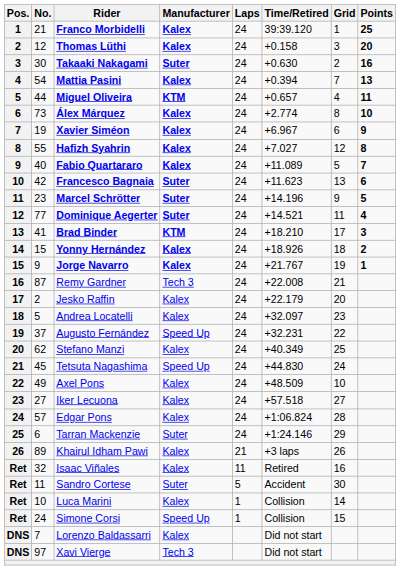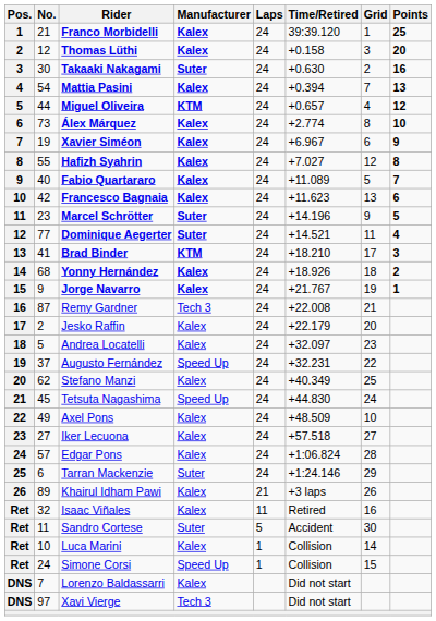 <table class="wikitable" style="font-size: 95%;">
 <tr>
 <th>Pos.</th>
 <th>No.</th>
 <th>Rider</th>
 <th>Manufacturer</th>
 <th>Laps</th>
 <th>Time/Retired</th>
 <th>Grid</th>
 <th>Points</th>
 </tr>
 <tr>
 <th>1</th>
 <td>21</td>
 <td> <strong><a href='#'>Franco Morbidelli</a></strong></td>
 <td><strong><a href='#'>Kalex</a></strong></td>
 <td>24</td>
 <td>39:39.120</td>
 <td>1</td>
 <td><strong>25</strong></td>
 </tr>
 <tr>
 <th>2</th>
 <td>12</td>
 <td> <strong><a href='#'>Thomas Lüthi</a></strong></td>
 <td><strong><a href='#'>Kalex</a></strong></td>
 <td>24</td>
 <td>+0.158</td>
 <td>3</td>
 <td><strong>20</strong></td>
 </tr>
 <tr>
 <th>3</th>
 <td>30</td>
 <td> <strong><a href='#'>Takaaki Nakagami</a></strong></td>
 <td><strong><a href='#'>Suter</a></strong></td>
 <td>24</td>
 <td>+0.630</td>
 <td>2</td>
 <td><strong>16</strong></td>
 </tr>
 <tr>
 <th>4</th>
 <td>54</td>
 <td> <strong><a href='#'>Mattia Pasini</a></strong></td>
 <td><strong><a href='#'>Kalex</a></strong></td>
 <td>24</td>
 <td>+0.394</td>
 <td>7</td>
 <td><strong>13</strong></td>
 </tr>
 <tr>
 <th>5</th>
 <td>44</td>
 <td> <strong><a href='#'>Miguel Oliveira</a></strong></td>
 <td><strong><a href='#'>KTM</a></strong></td>
 <td>24</td>
 <td>+0.657</td>
 <td>4</td>
-<td><strong>11</strong></td>
+<td><strong>12</strong></td>
 </tr>
 <tr>
 <th>6</th>
 <td>73</td>
 <td> <strong><a href='#'>Álex Márquez</a></strong></td>
 <td><strong><a href='#'>Kalex</a></strong></td>
 <td>24</td>
 <td>+2.774</td>
 <td>8</td>
 <td><strong>10</strong></td>
 </tr>
 <tr>
 <th>7</th>
 <td>19</td>
 <td> <strong><a href='#'>Xavier Siméon</a></strong></td>
 <td><strong><a href='#'>Kalex</a></strong></td>
 <td>24</td>
 <td>+6.967</td>
 <td>6</td>
 <td><strong>9</strong></td>
 </tr>
 <tr>
 <th>8</th>
 <td>55</td>
 <td> <strong><a href='#'>Hafizh Syahrin</a></strong></td>
 <td><strong><a href='#'>Kalex</a></strong></td>
 <td>24</td>
 <td>+7.027</td>
 <td>12</td>
 <td><strong>8</strong></td>
 </tr>
 <tr>
 <th>9</th>
 <td>40</td>
 <td> <strong><a href='#'>Fabio Quartararo</a></strong></td>
 <td><strong><a href='#'>Kalex</a></strong></td>
 <td>24</td>
 <td>+11.089</td>
 <td>5</td>
 <td><strong>7</strong></td>
 </tr>
 <tr>
 <th>10</th>
 <td>42</td>
 <td> <strong><a href='#'>Francesco Bagnaia</a></strong></td>
-<td><strong><a href='#'>Suter</a></strong></td>
+<td><strong><a href='#'>Kalex</a></strong></td>
 <td>24</td>
 <td>+11.623</td>
 <td>13</td>
 <td><strong>6</strong></td>
 </tr>
 <tr>
 <th>11</th>
 <td>23</td>
 <td> <strong><a href='#'>Marcel Schrötter</a></strong></td>
 <td><strong><a href='#'>Suter</a></strong></td>
 <td>24</td>
 <td>+14.196</td>
 <td>9</td>
 <td><strong>5</strong></td>
 </tr>
 <tr>
 <th>12</th>
 <td>77</td>
 <td> <strong><a href='#'>Dominique Aegerter</a></strong></td>
 <td><strong><a href='#'>Suter</a></strong></td>
 <td>24</td>
 <td>+14.521</td>
 <td>11</td>
 <td><strong>4</strong></td>
 </tr>
 <tr>
 <th>13</th>
 <td>41</td>
 <td> <strong><a href='#'>Brad Binder</a></strong></td>
 <td><strong><a href='#'>KTM</a></strong></td>
 <td>24</td>
 <td>+18.210</td>
 <td>17</td>
 <td><strong>3</strong></td>
 </tr>
 <tr>
 <th>14</th>
-<td>15</td>
+<td>68</td>
 <td> <strong><a href='#'>Yonny Hernández</a></strong></td>
 <td><strong><a href='#'>Kalex</a></strong></td>
 <td>24</td>
 <td>+18.926</td>
 <td>18</td>
 <td><strong>2</strong></td>
 </tr>
 <tr>
 <th>15</th>
 <td>9</td>
 <td> <strong><a href='#'>Jorge Navarro</a></strong></td>
 <td><strong><a href='#'>Kalex</a></strong></td>
 <td>24</td>
 <td>+21.767</td>
 <td>19</td>
 <td><strong>1</strong></td>
 </tr>
 <tr>
 <th>16</th>
 <td>87</td>
 <td> <a href='#'>Remy Gardner</a></td>
 <td><a href='#'>Tech 3</a></td>
 <td>24</td>
 <td>+22.008</td>
 <td>21</td>
 <td></td>
 </tr>
 <tr>
 <th>17</th>
 <td>2</td>
 <td> <a href='#'>Jesko Raffin</a></td>
 <td><a href='#'>Kalex</a></td>
 <td>24</td>
 <td>+22.179</td>
 <td>20</td>
 <td></td>
 </tr>
 <tr>
 <th>18</th>
 <td>5</td>
 <td> <a href='#'>Andrea Locatelli</a></td>
 <td><a href='#'>Kalex</a></td>
 <td>24</td>
 <td>+32.097</td>
 <td>23</td>
 <td></td>
 </tr>
 <tr>
 <th>19</th>
 <td>37</td>
 <td> <a href='#'>Augusto Fernández</a></td>
 <td><a href='#'>Speed Up</a></td>
 <td>24</td>
 <td>+32.231</td>
 <td>22</td>
 <td></td>
 </tr>
 <tr>
 <th>20</th>
 <td>62</td>
 <td> <a href='#'>Stefano Manzi</a></td>
 <td><a href='#'>Kalex</a></td>
 <td>24</td>
 <td>+40.349</td>
 <td>25</td>
 <td></td>
 </tr>
 <tr>
 <th>21</th>
 <td>45</td>
 <td> <a href='#'>Tetsuta Nagashima</a></td>
 <td><a href='#'>Speed Up</a></td>
 <td>24</td>
 <td>+44.830</td>
 <td>24</td>
 <td></td>
 </tr>
 <tr>
 <th>22</th>
 <td>49</td>
 <td> <a href='#'>Axel Pons</a></td>
 <td><a href='#'>Kalex</a></td>
 <td>24</td>
 <td>+48.509</td>
 <td>10</td>
 <td></td>
 </tr>
 <tr>
 <th>23</th>
 <td>27</td>
 <td> <a href='#'>Iker Lecuona</a></td>
 <td><a href='#'>Kalex</a></td>
 <td>24</td>
 <td>+57.518</td>
 <td>27</td>
 <td></td>
 </tr>
 <tr>
 <th>24</th>
 <td>57</td>
 <td> <a href='#'>Edgar Pons</a></td>
 <td><a href='#'>Kalex</a></td>
 <td>24</td>
 <td>+1:06.824</td>
 <td>28</td>
 <td></td>
 </tr>
 <tr>
 <th>25</th>
 <td>6</td>
 <td> <a href='#'>Tarran Mackenzie</a></td>
 <td><a href='#'>Suter</a></td>
 <td>24</td>
 <td>+1:24.146</td>
 <td>29</td>
 <td></td>
 </tr>
 <tr>
 <th>26</th>
 <td>89</td>
 <td> <a href='#'>Khairul Idham Pawi</a></td>
 <td><a href='#'>Kalex</a></td>
 <td>21</td>
 <td>+3 laps</td>
 <td>26</td>
 <td></td>
 </tr>
 <tr>
 <th>Ret</th>
 <td>32</td>
 <td> <a href='#'>Isaac Viñales</a></td>
 <td><a href='#'>Kalex</a></td>
 <td>11</td>
 <td>Retired</td>
 <td>16</td>
 <td></td>
 </tr>
 <tr>
 <th>Ret</th>
 <td>11</td>
 <td> <a href='#'>Sandro Cortese</a></td>
 <td><a href='#'>Suter</a></td>
 <td>5</td>
 <td>Accident</td>
 <td>30</td>
 <td></td>
 </tr>
 <tr>
 <th>Ret</th>
 <td>10</td>
 <td> <a href='#'>Luca Marini</a></td>
 <td><a href='#'>Kalex</a></td>
 <td>1</td>
 <td>Collision</td>
 <td>14</td>
 <td></td>
 </tr>
 <tr>
 <th>Ret</th>
 <td>24</td>
 <td> <a href='#'>Simone Corsi</a></td>
 <td><a href='#'>Speed Up</a></td>
 <td>1</td>
 <td>Collision</td>
 <td>15</td>
 <td></td>
 </tr>
 <tr>
 <th>DNS</th>
 <td>7</td>
 <td> <a href='#'>Lorenzo Baldassarri</a></td>
 <td><a href='#'>Kalex</a></td>
 <td></td>
 <td>Did not start</td>
 <td></td>
 <td></td>
 </tr>
 <tr>
 <th>DNS</th>
 <td>97</td>
 <td> <a href='#'>Xavi Vierge</a></td>
 <td><a href='#'>Tech 3</a></td>
 <td></td>
 <td>Did not start</td>
 <td></td>
 <td></td>
 </tr>
 <tr>
 <th colspan=8></th>
 </tr>
 </table>
